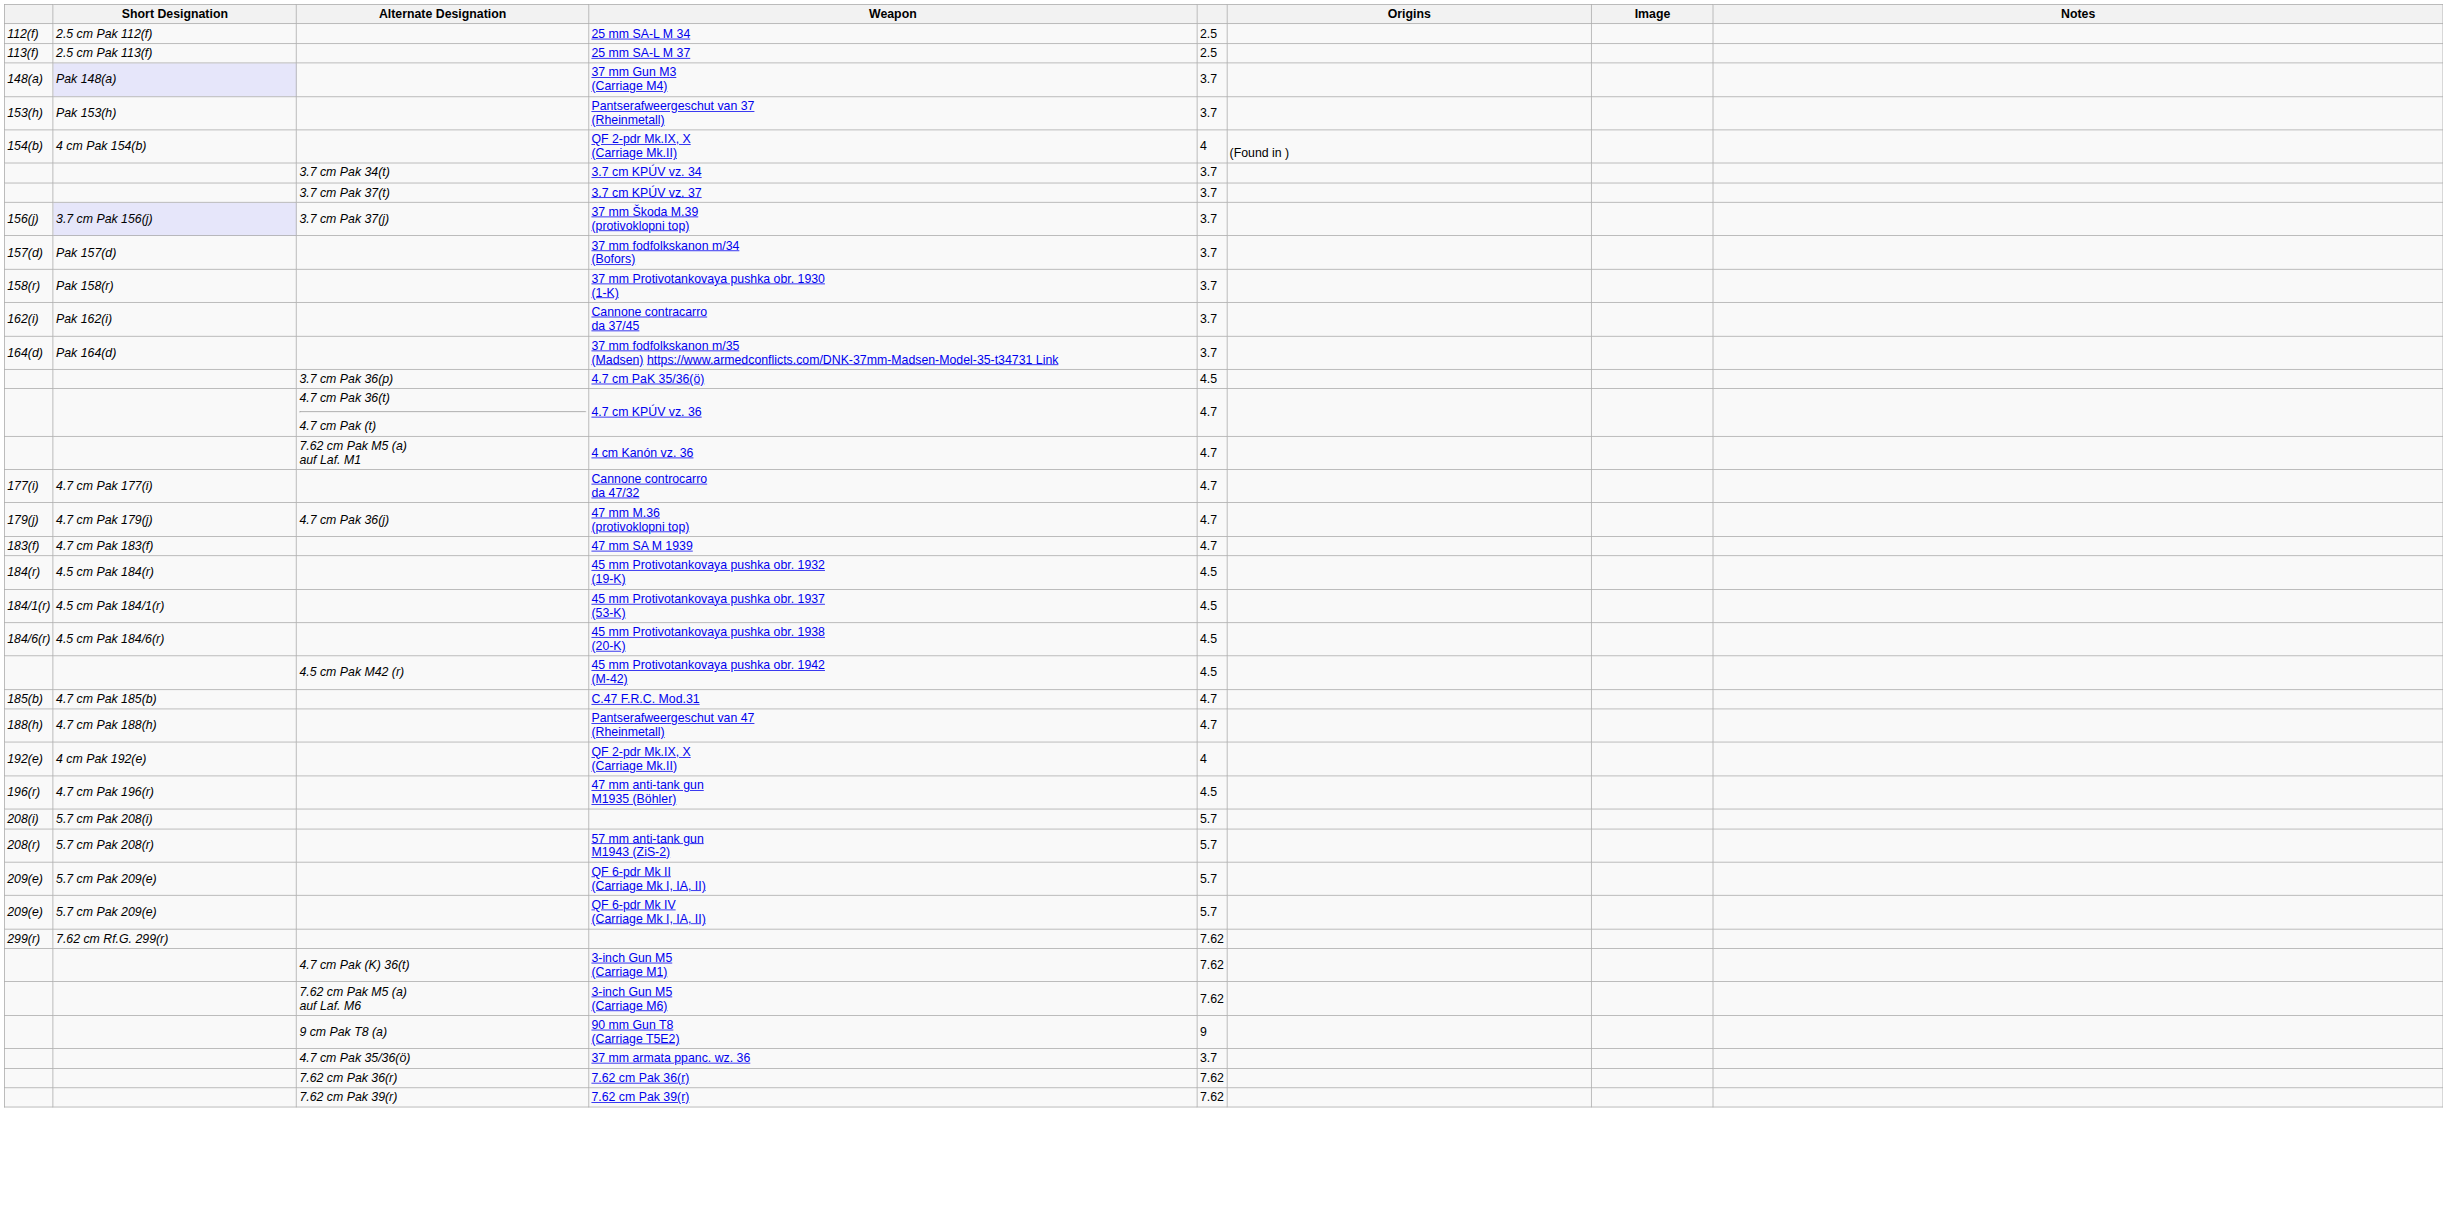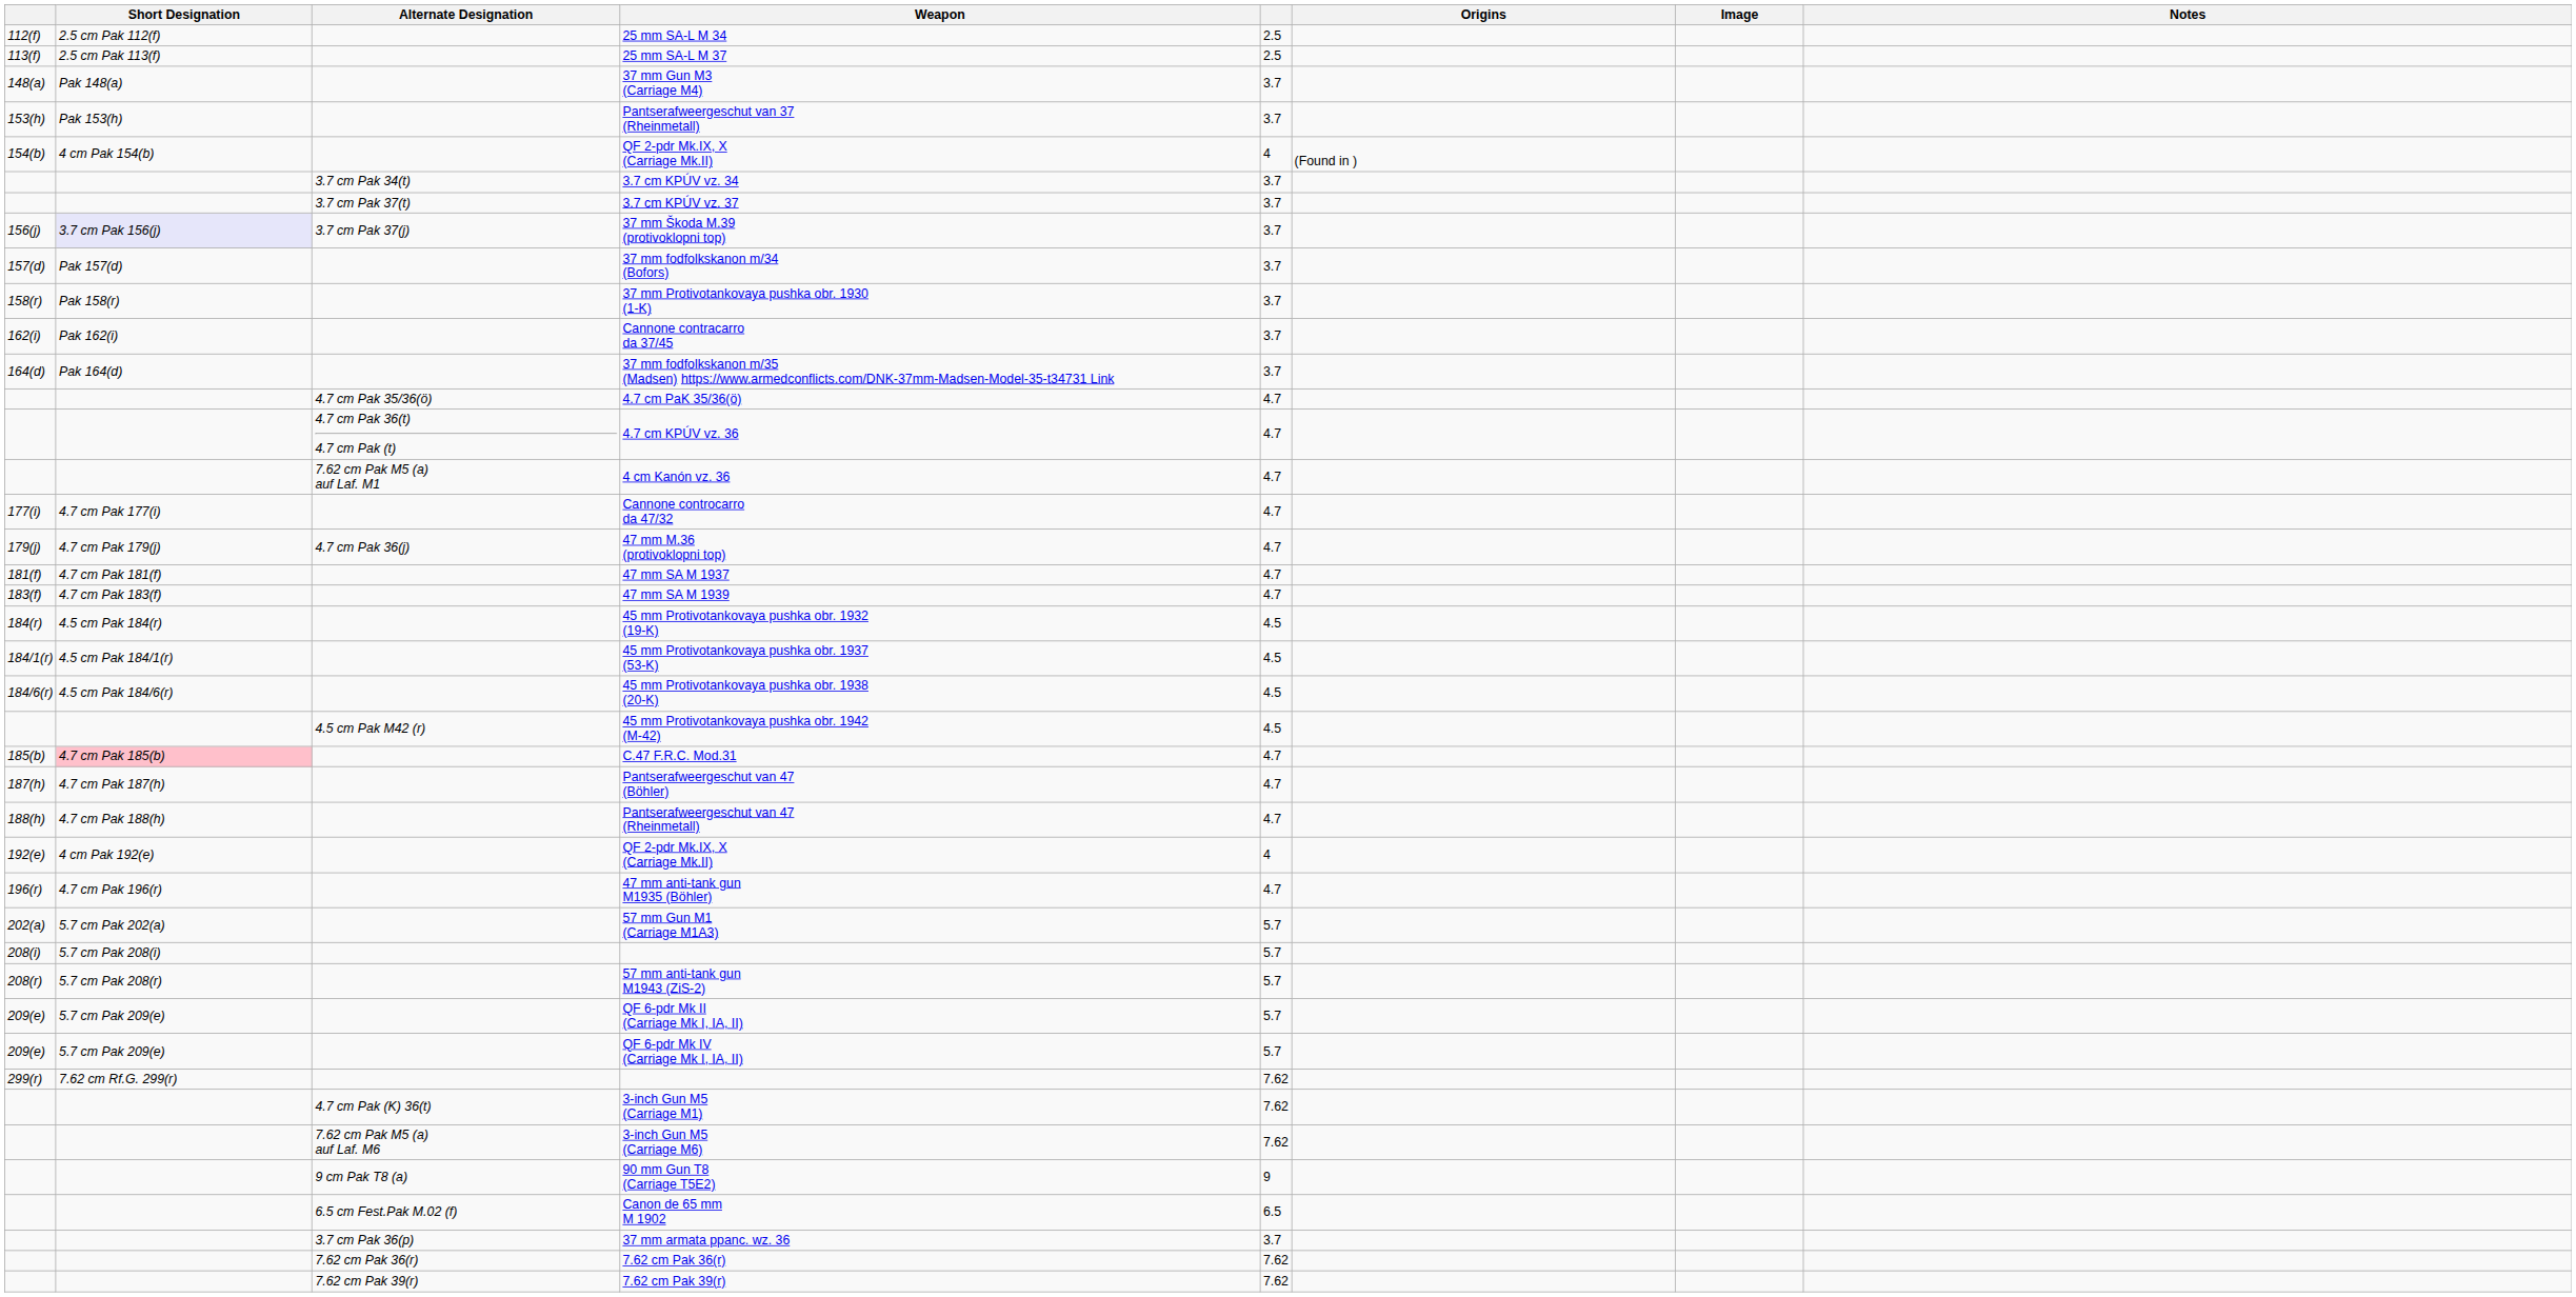 <table class="wikitable sortable" style=" width:200%">
 <tr>
 <th width="2%"></th>
 <th width="10%">Short Designation</th>
 <th width="12%">Alternate Designation</th>
 <th width="25%">Weapon</th>
 <th width="1%"><br></th>
 <th width="15%">Origins</th>
 <th width="5%">Image</th>
 <th width="30%">Notes</th>
 </tr>
 <tr>
 <td><em>112(f)</em></td>
 <td><em>2.5 cm Pak 112(f)</em></td>
 <td></td>
 <td><a href='#'>25 mm SA-L M 34</a></td>
 <td>2.5</td>
 <td></td>
 <td></td>
 <td></td>
 </tr>
 <tr>
 <td><em>113(f)</em></td>
 <td><em>2.5 cm Pak 113(f)</em></td>
 <td></td>
 <td><a href='#'>25 mm SA-L M 37</a></td>
 <td>2.5</td>
 <td></td>
 <td></td>
 <td></td>
 </tr>
 <tr>
 <td><em>148(a)</em></td>
-<td style="background: lavender;"><em>Pak 148(a)</em></td>
+<td><em>Pak 148(a)</em></td>
 <td></td>
 <td><a href='#'>37 mm Gun M3<br>(Carriage M4)</a></td>
 <td>3.7</td>
 <td></td>
 <td></td>
 <td></td>
 </tr>
 <tr>
 <td><em>153(h)</em></td>
 <td><em>Pak 153(h)</em></td>
 <td></td>
 <td><a href='#'>Pantserafweergeschut van 37<br>(Rheinmetall)</a></td>
 <td>3.7</td>
 <td></td>
 <td></td>
 <td></td>
 </tr>
 <tr>
 <td><em>154(b)</em></td>
 <td><em>4 cm Pak 154(b)</em></td>
 <td></td>
 <td><a href='#'>QF 2-pdr Mk.IX, X<br>(Carriage Mk.II)</a></td>
 <td>4</td>
 <td><br>(Found in )</td>
 <td></td>
 <td></td>
 </tr>
 <tr>
 <td></td>
 <td></td>
 <td><em>3.7 cm Pak 34(t)</em></td>
 <td><a href='#'>3.7 cm KPÚV vz. 34</a></td>
 <td>3.7</td>
 <td></td>
 <td></td>
 <td></td>
 </tr>
 <tr>
 <td></td>
 <td></td>
 <td><em>3.7 cm Pak 37(t)</em></td>
 <td><a href='#'>3.7 cm KPÚV vz. 37</a></td>
 <td>3.7</td>
 <td></td>
 <td></td>
 <td></td>
 </tr>
 <tr>
 <td><em>156(j)</em></td>
 <td style="background: lavender;"><em>3.7 cm Pak 156(j)</em></td>
 <td><em>3.7 cm Pak 37(j)</em></td>
 <td><a href='#'>37 mm Škoda M.39<br>(protivoklopni top)</a></td>
 <td>3.7</td>
 <td></td>
 <td></td>
 <td></td>
 </tr>
 <tr>
 <td><em>157(d)</em></td>
 <td><em>Pak 157(d)</em></td>
 <td></td>
 <td><a href='#'>37 mm fodfolkskanon m/34<br>(Bofors)</a></td>
 <td>3.7</td>
 <td></td>
 <td></td>
 <td></td>
 </tr>
 <tr>
 <td><em>158(r)</em></td>
 <td><em>Pak 158(r)</em></td>
 <td></td>
 <td><a href='#'>37 mm Protivotankovaya pushka obr. 1930<br>(1-K)</a></td>
 <td>3.7</td>
 <td></td>
 <td></td>
 <td></td>
 </tr>
 <tr>
 <td><em>162(i)</em></td>
 <td><em>Pak 162(i)</em></td>
 <td></td>
 <td><a href='#'>Cannone contracarro<br>da 37/45</a></td>
 <td>3.7</td>
 <td></td>
 <td></td>
 <td></td>
 </tr>
 <tr>
 <td><em>164(d)</em></td>
 <td><em>Pak 164(d)</em></td>
 <td></td>
 <td><a href='#'>37 mm fodfolkskanon m/35<br>(Madsen)</a> <a href='#'>https://www.armedconflicts.com/DNK-37mm-Madsen-Model-35-t34731 Link</a></td>
 <td>3.7</td>
 <td></td>
 <td></td>
 <td></td>
 </tr>
 <tr>
 <td></td>
 <td></td>
-<td><em>3.7 cm Pak 36(p)</em></td>
+<td><em>4.7 cm Pak 35/36(ö)</em></td>
 <td><a href='#'>4.7 cm PaK 35/36(ö)</a></td>
-<td>4.5</td>
+<td>4.7</td>
 <td></td>
 <td></td>
 <td></td>
 </tr>
 <tr>
 <td></td>
 <td></td>
 <td><em>4.7 cm Pak 36(t)<hr>4.7 cm Pak (t)</em></td>
 <td><a href='#'>4.7 cm KPÚV vz. 36</a></td>
 <td>4.7</td>
 <td></td>
 <td></td>
 <td></td>
 </tr>
 <tr>
 <td></td>
 <td></td>
 <td><em>7.62 cm Pak M5 (a)<br>auf Laf. M1</em></td>
 <td><a href='#'>4 cm Kanón vz. 36</a></td>
 <td>4.7</td>
 <td></td>
 <td></td>
 <td></td>
 </tr>
 <tr>
 <td><em>177(i)</em></td>
 <td><em>4.7 cm Pak 177(i)</em></td>
 <td></td>
 <td><a href='#'>Cannone controcarro<br>da 47/32</a></td>
 <td>4.7</td>
 <td></td>
 <td></td>
 <td></td>
 </tr>
 <tr>
 <td><em>179(j)</em></td>
 <td><em>4.7 cm Pak 179(j)</em></td>
 <td><em>4.7 cm Pak 36(j)</em></td>
 <td><a href='#'>47 mm M.36<br>(protivoklopni top)</a></td>
+<td>4.7</td>
+<td></td>
+<td></td>
+<td></td>
+</tr>
+<tr>
+<td><em>181(f)</em></td>
+<td><em>4.7 cm Pak 181(f)</em></td>
+<td></td>
+<td><a href='#'>47 mm SA M 1937</a></td>
 <td>4.7</td>
 <td></td>
 <td></td>
 <td></td>
 </tr>
 <tr>
 <td><em>183(f)</em></td>
 <td><em>4.7 cm Pak 183(f)</em></td>
 <td></td>
 <td><a href='#'>47 mm SA M 1939</a></td>
 <td>4.7</td>
 <td></td>
 <td></td>
 <td></td>
 </tr>
 <tr>
 <td><em>184(r)</em></td>
 <td><em>4.5 cm Pak 184(r)</em></td>
 <td></td>
 <td><a href='#'>45 mm Protivotankovaya pushka obr. 1932<br>(19-K)</a></td>
 <td>4.5</td>
 <td></td>
 <td></td>
 <td></td>
 </tr>
 <tr>
 <td><em>184/1(r)</em></td>
 <td><em>4.5 cm Pak 184/1(r)</em></td>
 <td></td>
 <td><a href='#'>45 mm Protivotankovaya pushka obr. 1937<br>(53-K)</a></td>
 <td>4.5</td>
 <td></td>
 <td></td>
 <td></td>
 </tr>
 <tr>
 <td><em>184/6(r)</em></td>
 <td><em>4.5 cm Pak 184/6(r)</em></td>
 <td></td>
 <td><a href='#'>45 mm Protivotankovaya pushka obr. 1938<br>(20-K)</a></td>
 <td>4.5</td>
 <td></td>
 <td></td>
 <td></td>
 </tr>
 <tr>
 <td></td>
 <td></td>
 <td><em>4.5 cm Pak M42 (r)</em></td>
 <td><a href='#'>45 mm Protivotankovaya pushka obr. 1942<br>(M-42)</a></td>
 <td>4.5</td>
 <td></td>
 <td></td>
 <td></td>
 </tr>
 <tr>
 <td><em>185(b)</em></td>
-<td><em>4.7 cm Pak 185(b)</em></td>
+<td style="background: pink;"><em>4.7 cm Pak 185(b)</em></td>
 <td></td>
 <td><a href='#'>C.47 F.R.C. Mod.31</a></td>
 <td>4.7</td>
 <td></td>
 <td></td>
 <td></td>
+</tr>
+<tr>
+<td><em>187(h)</em></td>
+<td><em>4.7 cm Pak 187(h)</em></td>
+<td></td>
+<td><a href='#'>Pantserafweergeschut van 47<br>(Böhler)</a></td>
+<td>4.7</td>
+<td></td>
+<td></td>
+<td><br></td>
 </tr>
 <tr>
 <td><em>188(h)</em></td>
 <td><em>4.7 cm Pak 188(h)</em></td>
 <td></td>
 <td><a href='#'>Pantserafweergeschut van 47<br>(Rheinmetall)</a></td>
 <td>4.7</td>
 <td></td>
 <td></td>
 <td></td>
 </tr>
 <tr>
 <td><em>192(e)</em></td>
 <td><em>4 cm Pak 192(e)</em></td>
 <td></td>
 <td><a href='#'>QF 2-pdr Mk.IX, X<br>(Carriage Mk.II)</a></td>
 <td>4</td>
 <td></td>
 <td></td>
 <td></td>
 </tr>
 <tr>
 <td><em>196(r)</em></td>
 <td><em>4.7 cm Pak 196(r)</em></td>
 <td></td>
 <td><a href='#'>47 mm anti-tank gun<br>M1935 (Böhler)</a></td>
-<td>4.5</td>
+<td>4.7</td>
+<td></td>
+<td></td>
+<td></td>
+</tr>
+<tr>
+<td><em>202(a)</em></td>
+<td><em>5.7 cm Pak 202(a)</em></td>
+<td></td>
+<td><a href='#'>57 mm Gun M1<br>(Carriage M1A3)</a></td>
+<td>5.7</td>
 <td></td>
 <td></td>
 <td></td>
 </tr>
 <tr>
 <td><em>208(i)</em></td>
 <td><em>5.7 cm Pak 208(i)</em></td>
 <td></td>
 <td></td>
 <td>5.7</td>
 <td></td>
 <td></td>
 <td></td>
 </tr>
 <tr>
 <td><em>208(r)</em></td>
 <td><em>5.7 cm Pak 208(r)</em></td>
 <td></td>
 <td><a href='#'>57 mm anti-tank gun<br>M1943 (ZiS-2)</a></td>
 <td>5.7</td>
 <td></td>
 <td></td>
 <td></td>
 </tr>
 <tr>
 <td><em>209(e)</em></td>
 <td><em>5.7 cm Pak 209(e)</em></td>
 <td></td>
 <td><a href='#'>QF 6-pdr Mk II<br>(Carriage Mk I, IA, II)</a></td>
 <td>5.7</td>
 <td></td>
 <td></td>
 <td></td>
 </tr>
 <tr>
 <td><em>209(e)</em></td>
 <td><em>5.7 cm Pak 209(e)</em></td>
 <td></td>
 <td><a href='#'>QF 6-pdr Mk IV<br>(Carriage Mk I, IA, II)</a></td>
 <td>5.7</td>
 <td></td>
 <td></td>
 <td></td>
 </tr>
 <tr>
 <td><em>299(r)</em></td>
 <td><em>7.62 cm Rf.G. 299(r)</em></td>
 <td></td>
 <td></td>
 <td>7.62</td>
 <td></td>
 <td></td>
 <td></td>
 </tr>
 <tr>
 <td></td>
 <td></td>
 <td><em>4.7 cm Pak (K) 36(t)</em></td>
 <td><a href='#'>3-inch Gun M5<br>(Carriage M1)</a></td>
 <td>7.62</td>
 <td></td>
 <td></td>
 <td></td>
 </tr>
 <tr>
 <td></td>
 <td></td>
 <td><em>7.62 cm Pak M5 (a)<br>auf Laf. M6</em></td>
 <td><a href='#'>3-inch Gun M5<br>(Carriage M6)</a></td>
 <td>7.62</td>
 <td></td>
 <td></td>
 <td></td>
 </tr>
 <tr>
 <td></td>
 <td></td>
 <td><em>9 cm Pak T8 (a)</em></td>
 <td><a href='#'>90 mm Gun T8<br>(Carriage T5E2)</a></td>
 <td>9</td>
 <td></td>
 <td></td>
 <td></td>
 </tr>
 <tr>
 <td></td>
 <td></td>
-<td><em>4.7 cm Pak 35/36(ö)</em></td>
+<td><em>6.5 cm Fest.Pak M.02 (f)</em></td>
+<td><a href='#'>Canon de 65 mm<br>M 1902</a></td>
+<td>6.5</td>
+<td></td>
+<td></td>
+<td></td>
+</tr>
+<tr>
+<td></td>
+<td></td>
+<td><em>3.7 cm Pak 36(p)</em></td>
 <td><a href='#'>37 mm armata ppanc. wz. 36</a></td>
 <td>3.7</td>
 <td></td>
 <td></td>
 <td></td>
 </tr>
 <tr>
 <td></td>
 <td></td>
 <td><em>7.62 cm Pak 36(r)</em></td>
 <td><a href='#'>7.62 cm Pak 36(r)</a></td>
 <td>7.62</td>
 <td></td>
 <td></td>
 <td></td>
 </tr>
 <tr>
 <td></td>
 <td></td>
 <td><em>7.62 cm Pak 39(r)</em></td>
 <td><a href='#'>7.62 cm Pak 39(r)</a></td>
 <td>7.62</td>
 <td></td>
 <td></td>
 <td></td>
 </tr>
 </table>
